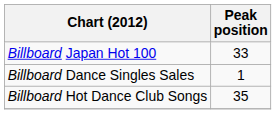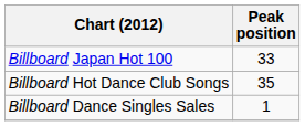 <table class="wikitable sortable">
 <tr>
 <th>Chart (2012)</th>
 <th>Peak<br>position</th>
 </tr>
 <tr>
 <td><em><a href='#'>Billboard</a></em> <a href='#'>Japan Hot 100</a></td>
 <td align="center">33</td>
 </tr>
 <tr>
+<td><em>Billboard</em> Hot Dance Club Songs</td>
+<td align="center">35</td>
+</tr>
+<tr>
 <td><em>Billboard</em> Dance Singles Sales</td>
 <td align="center">1</td>
 </tr>
 <tr>
-<td><em>Billboard</em> Hot Dance Club Songs</td>
-<td align="center">35</td>
-</tr>
-<tr>
 </tr>
 </table>
